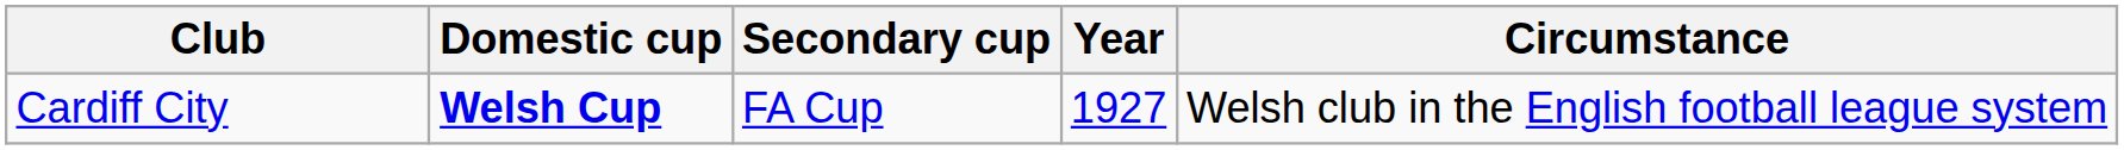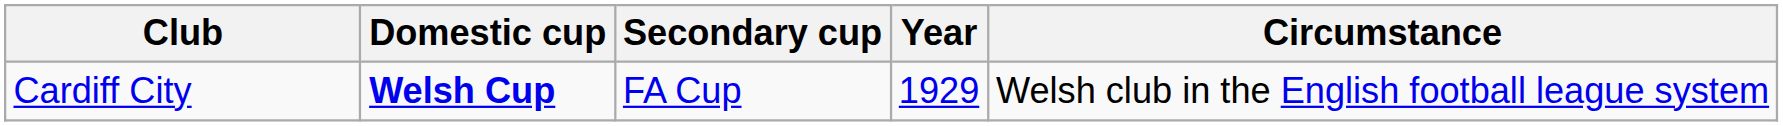 <table class="wikitable">
 <tr>
 <th width="150">Club</th>
 <th>Domestic cup</th>
 <th>Secondary cup</th>
 <th>Year</th>
 <th>Circumstance</th>
 </tr>
 <tr>
 <td> <a href='#'>Cardiff City</a></td>
 <td><strong> <a href='#'>Welsh Cup</a></strong></td>
 <td> <a href='#'>FA Cup</a></td>
-<td><a href='#'>1927</a></td>
+<td><a href='#'>1929</a></td>
 <td>Welsh club in the <a href='#'>English football league system</a></td>
 </tr>
 </table>
